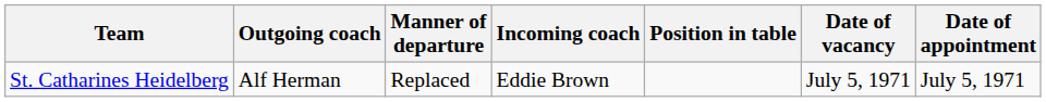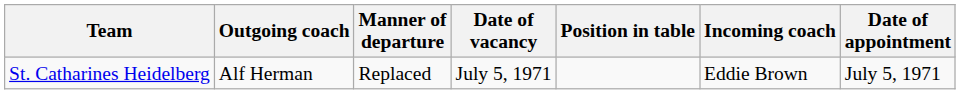 <table class="wikitable sortable">
 <tr>
 <th>Team</th>
 <th>Outgoing coach</th>
 <th>Manner of <br> departure</th>
+<th>Date of <br> vacancy</th>
+<th>Position in table</th>
 <th>Incoming coach</th>
-<th>Position in table</th>
-<th>Date of <br> vacancy</th>
 <th>Date of <br> appointment</th>
 </tr>
 <tr>
 <td><a href='#'>St. Catharines Heidelberg</a></td>
 <td>Alf Herman</td>
 <td>Replaced</td>
+<td>July 5, 1971</td>
+<td></td>
 <td>Eddie Brown</td>
-<td></td>
-<td>July 5, 1971</td>
 <td>July 5, 1971</td>
 </tr>
 </table>
